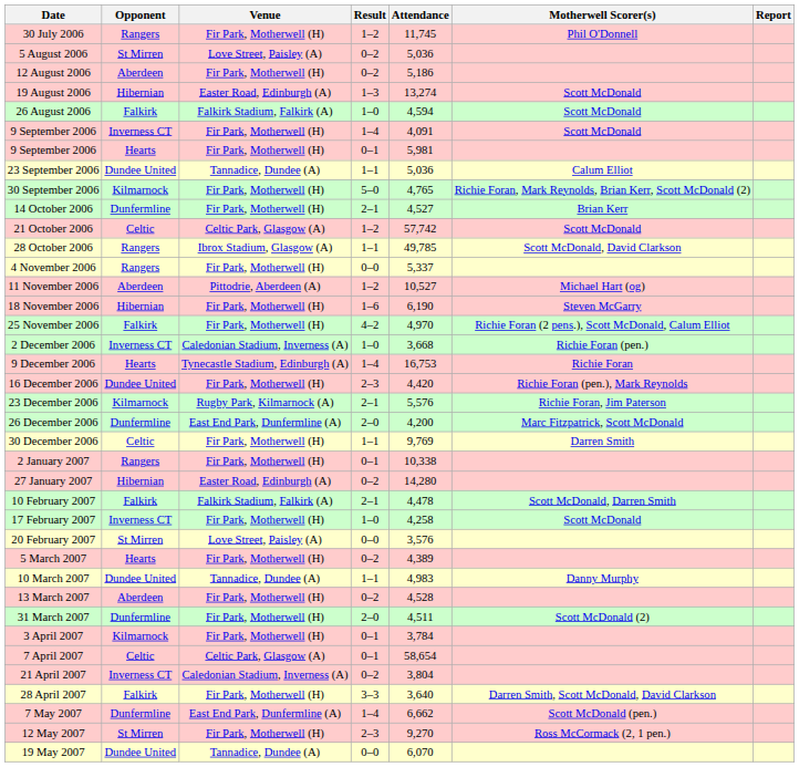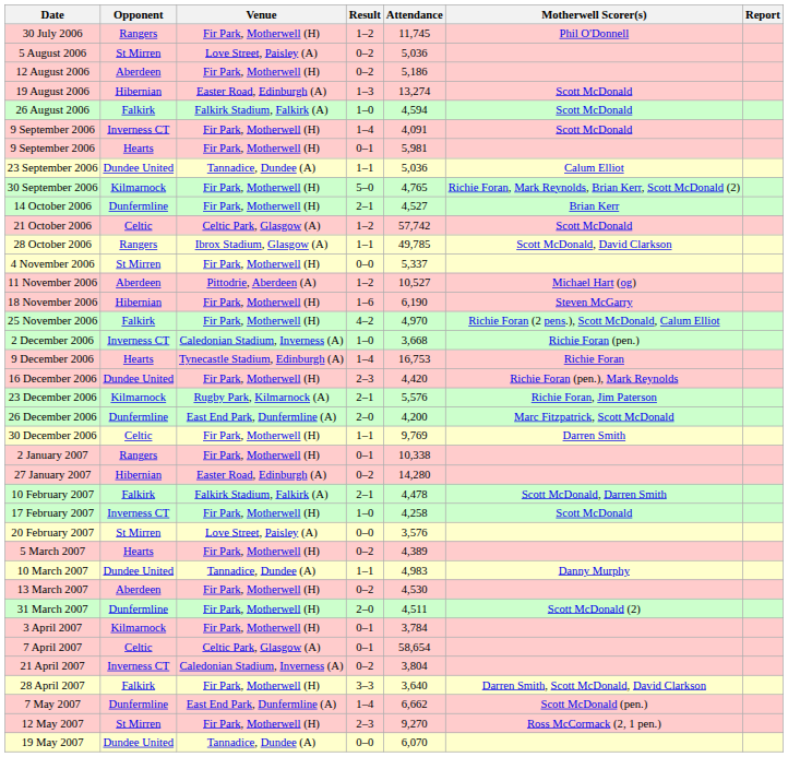 <table class="wikitable sortable" style="font-size:95%; text-align:center">
 <tr>
 <th>Date</th>
 <th>Opponent</th>
 <th>Venue</th>
 <th>Result</th>
 <th>Attendance</th>
 <th>Motherwell Scorer(s)</th>
 <th>Report</th>
 </tr>
 <tr bgcolor = "#ffcccc">
 <td>30 July 2006</td>
 <td><a href='#'>Rangers</a></td>
 <td><a href='#'>Fir Park</a>, <a href='#'>Motherwell</a> (H)</td>
 <td>1–2</td>
 <td>11,745</td>
 <td><a href='#'>Phil O'Donnell</a></td>
 <td></td>
 </tr>
 <tr bgcolor = "#ffcccc">
 <td>5 August 2006</td>
 <td><a href='#'>St Mirren</a></td>
 <td><a href='#'>Love Street</a>, <a href='#'>Paisley</a> (A)</td>
 <td>0–2</td>
 <td>5,036</td>
 <td></td>
 <td></td>
 </tr>
 <tr bgcolor = "#ffcccc">
 <td>12 August 2006</td>
 <td><a href='#'>Aberdeen</a></td>
 <td><a href='#'>Fir Park</a>, <a href='#'>Motherwell</a> (H)</td>
 <td>0–2</td>
 <td>5,186</td>
 <td></td>
 <td></td>
 </tr>
 <tr bgcolor = "#ffcccc">
 <td>19 August 2006</td>
 <td><a href='#'>Hibernian</a></td>
 <td><a href='#'>Easter Road</a>, <a href='#'>Edinburgh</a> (A)</td>
 <td>1–3</td>
 <td>13,274</td>
 <td> <a href='#'>Scott McDonald</a></td>
 <td></td>
 </tr>
 <tr bgcolor = "#ccffcc">
 <td>26 August 2006</td>
 <td><a href='#'>Falkirk</a></td>
 <td><a href='#'>Falkirk Stadium</a>, <a href='#'>Falkirk</a> (A)</td>
 <td>1–0</td>
 <td>4,594</td>
 <td> <a href='#'>Scott McDonald</a></td>
 <td></td>
 </tr>
 <tr bgcolor = "#ffcccc">
 <td>9 September 2006</td>
 <td><a href='#'>Inverness CT</a></td>
 <td><a href='#'>Fir Park</a>, <a href='#'>Motherwell</a> (H)</td>
 <td>1–4</td>
 <td>4,091</td>
 <td> <a href='#'>Scott McDonald</a></td>
 <td></td>
 </tr>
 <tr bgcolor = "#ffcccc">
 <td>9 September 2006</td>
 <td><a href='#'>Hearts</a></td>
 <td><a href='#'>Fir Park</a>, <a href='#'>Motherwell</a> (H)</td>
 <td>0–1</td>
 <td>5,981</td>
 <td></td>
 <td></td>
 </tr>
 <tr bgcolor = "#ffffcc">
 <td>23 September 2006</td>
 <td><a href='#'>Dundee United</a></td>
 <td><a href='#'>Tannadice</a>, <a href='#'>Dundee</a> (A)</td>
 <td>1–1</td>
 <td>5,036</td>
 <td> <a href='#'>Calum Elliot</a></td>
 <td></td>
 </tr>
 <tr bgcolor = "#ccffcc">
 <td>30 September 2006</td>
 <td><a href='#'>Kilmarnock</a></td>
 <td><a href='#'>Fir Park</a>, <a href='#'>Motherwell</a> (H)</td>
 <td>5–0</td>
 <td>4,765</td>
 <td> <a href='#'>Richie Foran</a>, <a href='#'>Mark Reynolds</a>, <a href='#'>Brian Kerr</a>, <a href='#'>Scott McDonald</a> (2)</td>
 <td></td>
 </tr>
 <tr bgcolor = "#ccffcc">
 <td>14 October 2006</td>
 <td><a href='#'>Dunfermline</a></td>
 <td><a href='#'>Fir Park</a>, <a href='#'>Motherwell</a> (H)</td>
 <td>2–1</td>
 <td>4,527</td>
 <td> <a href='#'>Brian Kerr</a></td>
 <td></td>
 </tr>
 <tr bgcolor = "#ffcccc">
 <td>21 October 2006</td>
 <td><a href='#'>Celtic</a></td>
 <td><a href='#'>Celtic Park</a>, <a href='#'>Glasgow</a> (A)</td>
 <td>1–2</td>
 <td>57,742</td>
 <td> <a href='#'>Scott McDonald</a></td>
 <td></td>
 </tr>
 <tr bgcolor = "#ffffcc">
 <td>28 October 2006</td>
 <td><a href='#'>Rangers</a></td>
 <td><a href='#'>Ibrox Stadium</a>, <a href='#'>Glasgow</a> (A)</td>
 <td>1–1</td>
 <td>49,785</td>
 <td> <a href='#'>Scott McDonald</a>, <a href='#'>David Clarkson</a></td>
 <td></td>
 </tr>
 <tr bgcolor = "#ffffcc">
 <td>4 November 2006</td>
-<td><a href='#'>Rangers</a></td>
+<td><a href='#'>St Mirren</a></td>
 <td><a href='#'>Fir Park</a>, <a href='#'>Motherwell</a> (H)</td>
 <td>0–0</td>
 <td>5,337</td>
 <td></td>
 <td></td>
 </tr>
 <tr bgcolor = "#ffcccc">
 <td>11 November 2006</td>
 <td><a href='#'>Aberdeen</a></td>
 <td><a href='#'>Pittodrie</a>, <a href='#'>Aberdeen</a> (A)</td>
 <td>1–2</td>
 <td>10,527</td>
 <td> <a href='#'>Michael Hart</a> (<a href='#'>og</a>)</td>
 <td></td>
 </tr>
 <tr bgcolor = "#ffcccc">
 <td>18 November 2006</td>
 <td><a href='#'>Hibernian</a></td>
 <td><a href='#'>Fir Park</a>, <a href='#'>Motherwell</a> (H)</td>
 <td>1–6</td>
 <td>6,190</td>
 <td> <a href='#'>Steven McGarry</a></td>
 <td></td>
 </tr>
 <tr bgcolor = "#ccffcc">
 <td>25 November 2006</td>
 <td><a href='#'>Falkirk</a></td>
 <td><a href='#'>Fir Park</a>, <a href='#'>Motherwell</a> (H)</td>
 <td>4–2</td>
 <td>4,970</td>
 <td> <a href='#'>Richie Foran</a> (2 <a href='#'>pens</a>.), <a href='#'>Scott McDonald</a>, <a href='#'>Calum Elliot</a></td>
 <td></td>
 </tr>
 <tr bgcolor = "#ccffcc">
 <td>2 December 2006</td>
 <td><a href='#'>Inverness CT</a></td>
 <td><a href='#'>Caledonian Stadium</a>, <a href='#'>Inverness</a> (A)</td>
 <td>1–0</td>
 <td>3,668</td>
 <td> <a href='#'>Richie Foran</a> (pen.)</td>
 <td></td>
 </tr>
 <tr bgcolor = "#ffcccc">
 <td>9 December 2006</td>
 <td><a href='#'>Hearts</a></td>
 <td><a href='#'>Tynecastle Stadium</a>, <a href='#'>Edinburgh</a> (A)</td>
 <td>1–4</td>
 <td>16,753</td>
 <td> <a href='#'>Richie Foran</a></td>
 <td></td>
 </tr>
 <tr bgcolor = "#ffcccc">
 <td>16 December 2006</td>
 <td><a href='#'>Dundee United</a></td>
 <td><a href='#'>Fir Park</a>, <a href='#'>Motherwell</a> (H)</td>
 <td>2–3</td>
 <td>4,420</td>
 <td> <a href='#'>Richie Foran</a> (pen.), <a href='#'>Mark Reynolds</a></td>
 <td></td>
 </tr>
 <tr bgcolor = "#ccffcc">
 <td>23 December 2006</td>
 <td><a href='#'>Kilmarnock</a></td>
 <td><a href='#'>Rugby Park</a>, <a href='#'>Kilmarnock</a> (A)</td>
 <td>2–1</td>
 <td>5,576</td>
 <td> <a href='#'>Richie Foran</a>, <a href='#'>Jim Paterson</a></td>
 <td></td>
 </tr>
 <tr bgcolor = "#ccffcc">
 <td>26 December 2006</td>
 <td><a href='#'>Dunfermline</a></td>
 <td><a href='#'>East End Park</a>, <a href='#'>Dunfermline</a> (A)</td>
 <td>2–0</td>
 <td>4,200</td>
 <td>  <a href='#'>Marc Fitzpatrick</a>, <a href='#'>Scott McDonald</a></td>
 <td></td>
 </tr>
 <tr bgcolor = "#ffffcc">
 <td>30 December 2006</td>
 <td><a href='#'>Celtic</a></td>
 <td><a href='#'>Fir Park</a>, <a href='#'>Motherwell</a> (H)</td>
 <td>1–1</td>
 <td>9,769</td>
 <td> <a href='#'>Darren Smith</a></td>
 <td></td>
 </tr>
 <tr bgcolor = "#ffcccc">
 <td>2 January 2007</td>
 <td><a href='#'>Rangers</a></td>
 <td><a href='#'>Fir Park</a>, <a href='#'>Motherwell</a> (H)</td>
 <td>0–1</td>
 <td>10,338</td>
 <td></td>
 <td></td>
 </tr>
 <tr bgcolor = "#ffcccc">
 <td>27 January 2007</td>
 <td><a href='#'>Hibernian</a></td>
 <td><a href='#'>Easter Road</a>, <a href='#'>Edinburgh</a> (A)</td>
 <td>0–2</td>
 <td>14,280</td>
 <td></td>
 <td></td>
 </tr>
 <tr bgcolor = "#ccffcc">
 <td>10 February 2007</td>
 <td><a href='#'>Falkirk</a></td>
 <td><a href='#'>Falkirk Stadium</a>, <a href='#'>Falkirk</a> (A)</td>
 <td>2–1</td>
 <td>4,478</td>
 <td>  <a href='#'>Scott McDonald</a>, <a href='#'>Darren Smith</a></td>
 <td></td>
 </tr>
 <tr bgcolor = "#ccffcc">
 <td>17 February 2007</td>
 <td><a href='#'>Inverness CT</a></td>
 <td><a href='#'>Fir Park</a>, <a href='#'>Motherwell</a> (H)</td>
 <td>1–0</td>
 <td>4,258</td>
 <td> <a href='#'>Scott McDonald</a></td>
 <td></td>
 </tr>
 <tr bgcolor = "#ffffcc">
 <td>20 February 2007</td>
 <td><a href='#'>St Mirren</a></td>
 <td><a href='#'>Love Street</a>, <a href='#'>Paisley</a> (A)</td>
 <td>0–0</td>
 <td>3,576</td>
 <td></td>
 <td></td>
 </tr>
 <tr bgcolor = "#ffcccc">
 <td>5 March 2007</td>
 <td><a href='#'>Hearts</a></td>
 <td><a href='#'>Fir Park</a>, <a href='#'>Motherwell</a> (H)</td>
 <td>0–2</td>
 <td>4,389</td>
 <td></td>
 <td></td>
 </tr>
 <tr bgcolor = "#ffffcc">
 <td>10 March 2007</td>
 <td><a href='#'>Dundee United</a></td>
 <td><a href='#'>Tannadice</a>, <a href='#'>Dundee</a> (A)</td>
 <td>1–1</td>
 <td>4,983</td>
 <td> <a href='#'>Danny Murphy</a></td>
 <td></td>
 </tr>
 <tr bgcolor = "#ffcccc">
 <td>13 March 2007</td>
 <td><a href='#'>Aberdeen</a></td>
 <td><a href='#'>Fir Park</a>, <a href='#'>Motherwell</a> (H)</td>
 <td>0–2</td>
-<td>4,528</td>
+<td>4,530</td>
 <td></td>
 <td></td>
 </tr>
 <tr bgcolor = "#ccffcc">
 <td>31 March 2007</td>
 <td><a href='#'>Dunfermline</a></td>
 <td><a href='#'>Fir Park</a>, <a href='#'>Motherwell</a> (H)</td>
 <td>2–0</td>
 <td>4,511</td>
 <td> <a href='#'>Scott McDonald</a> (2)</td>
 <td></td>
 </tr>
 <tr bgcolor = "#ffcccc">
 <td>3 April 2007</td>
 <td><a href='#'>Kilmarnock</a></td>
 <td><a href='#'>Fir Park</a>, <a href='#'>Motherwell</a> (H)</td>
 <td>0–1</td>
 <td>3,784</td>
 <td></td>
 <td></td>
 </tr>
 <tr bgcolor = "#ffcccc">
 <td>7 April 2007</td>
 <td><a href='#'>Celtic</a></td>
 <td><a href='#'>Celtic Park</a>, <a href='#'>Glasgow</a> (A)</td>
 <td>0–1</td>
 <td>58,654</td>
 <td></td>
 <td></td>
 </tr>
 <tr bgcolor = "#ffcccc">
 <td>21 April 2007</td>
 <td><a href='#'>Inverness CT</a></td>
 <td><a href='#'>Caledonian Stadium</a>, <a href='#'>Inverness</a> (A)</td>
 <td>0–2</td>
 <td>3,804</td>
 <td></td>
 <td></td>
 </tr>
 <tr bgcolor = "#ffffcc">
 <td>28 April 2007</td>
 <td><a href='#'>Falkirk</a></td>
 <td><a href='#'>Fir Park</a>, <a href='#'>Motherwell</a> (H)</td>
 <td>3–3</td>
 <td>3,640</td>
 <td> <a href='#'>Darren Smith</a>, <a href='#'>Scott McDonald</a>, <a href='#'>David Clarkson</a></td>
 <td></td>
 </tr>
 <tr bgcolor = "#ffcccc">
 <td>7 May 2007</td>
 <td><a href='#'>Dunfermline</a></td>
 <td><a href='#'>East End Park</a>, <a href='#'>Dunfermline</a> (A)</td>
 <td>1–4</td>
 <td>6,662</td>
 <td> <a href='#'>Scott McDonald</a> (pen.)</td>
 <td></td>
 </tr>
 <tr bgcolor = "#ffcccc">
 <td>12 May 2007</td>
 <td><a href='#'>St Mirren</a></td>
 <td><a href='#'>Fir Park</a>, <a href='#'>Motherwell</a> (H)</td>
 <td>2–3</td>
 <td>9,270</td>
 <td> <a href='#'>Ross McCormack</a> (2, 1 pen.)</td>
 <td></td>
 </tr>
 <tr bgcolor = "#ffffcc">
 <td>19 May 2007</td>
 <td><a href='#'>Dundee United</a></td>
 <td><a href='#'>Tannadice</a>, <a href='#'>Dundee</a> (A)</td>
 <td>0–0</td>
 <td>6,070</td>
 <td></td>
 <td></td>
 </tr>
 </table>
